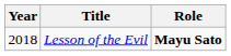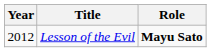 <table class="wikitable">
 <tr>
 <th>Year</th>
 <th>Title</th>
 <th>Role</th>
 </tr>
 <tr>
-<td>2018</td>
+<td>2012</td>
 <td><em><a href='#'>Lesson of the Evil</a></em></td>
 <td><strong>Mayu Sato</strong></td>
 </tr>
 </table>
